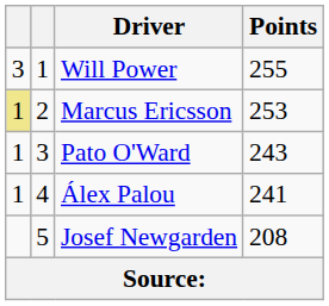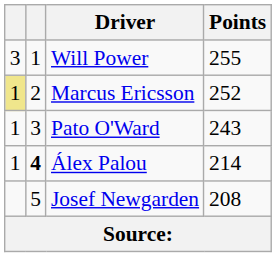 <table class="wikitable" style="font-size: 95%;">
 <tr>
 <th scope="col"></th>
 <th scope="col"></th>
 <th scope="col">Driver</th>
 <th scope="col">Points</th>
 </tr>
 <tr>
 <td align="left"> 3</td>
 <td align="center">1</td>
 <td> <a href='#'>Will Power</a></td>
 <td align="left">255</td>
 </tr>
 <tr>
 <td align="left" style="background: khaki;"> 1</td>
 <td align="center">2</td>
 <td> <a href='#'>Marcus Ericsson</a></td>
-<td align="left">253</td>
+<td align="left">252</td>
 </tr>
 <tr>
 <td align="left"> 1</td>
 <td align="center">3</td>
 <td> <a href='#'>Pato O'Ward</a></td>
 <td align="left">243</td>
 </tr>
 <tr>
 <td align="left"> 1</td>
-<td align="center">4</td>
+<td align="center"><strong>4</strong></td>
 <td> <a href='#'>Álex Palou</a></td>
-<td align="left">241</td>
+<td align="left">214</td>
 </tr>
 <tr>
 <td align="left"></td>
 <td align="center">5</td>
 <td> <a href='#'>Josef Newgarden</a></td>
 <td align="left">208</td>
 </tr>
 <tr>
 <th colspan=4>Source:</th>
 </tr>
 </table>
